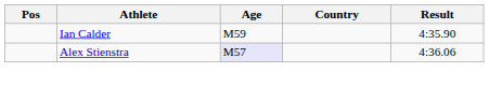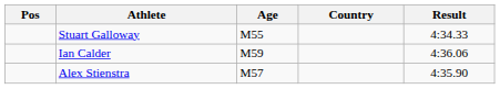 <table class="wikitable"  style="text-align:center; width:50%;">
 <tr>
 <th>Pos</th>
 <th>Athlete</th>
 <th>Age</th>
 <th>Country</th>
 <th>Result</th>
 </tr>
 <tr>
 <td align=center></td>
+<td align=left><a href='#'>Stuart Galloway</a></td>
+<td align=left>M55</td>
+<td align=left></td>
+<td>4:34.33</td>
+</tr>
+<tr>
+<td align=center></td>
 <td align=left><a href='#'>Ian Calder</a></td>
 <td align=left>M59</td>
 <td align=left></td>
-<td>4:35.90</td>
+<td>4:36.06</td>
 </tr>
 <tr>
 <td align=center></td>
 <td align=left><a href='#'>Alex Stienstra</a></td>
-<td align=left style="background: lavender;">M57</td>
+<td align=left>M57</td>
 <td align=left></td>
-<td>4:36.06</td>
+<td>4:35.90</td>
 </tr>
 </table>
